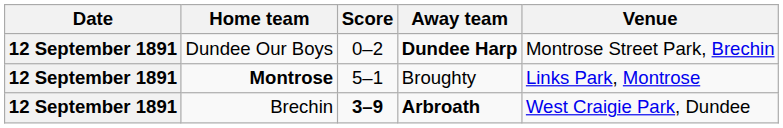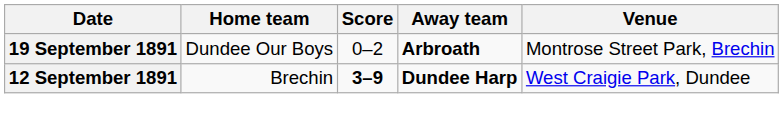 <table class="wikitable football-result-list" style="max-width: 80em; text-align: center">
 <tr>
 <th scope="col">Date</th>
 <th scope="col">Home team</th>
 <th scope="col">Score</th>
 <th scope="col">Away team</th>
 <th scope="col">Venue</th>
 </tr>
 <tr>
-<th scope="row">12 September 1891</th>
+<th scope="row">19 September 1891</th>
 <td align=right>Dundee Our Boys</td>
 <td>0–2</td>
-<td align=left><strong>Dundee Harp</strong></td>
+<td align=left><strong>Arbroath</strong></td>
 <td align=left>Montrose Street Park, <a href='#'>Brechin</a></td>
-</tr>
-<tr>
-<th scope="row">12 September 1891</th>
-<td align=right><strong>Montrose</strong></td>
-<td>5–1</td>
-<td align=left>Broughty</td>
-<td align=left><a href='#'>Links Park</a>, <a href='#'>Montrose</a></td>
 </tr>
 <tr>
 <th scope="row">12 September 1891</th>
 <td align=right>Brechin</td>
 <td><strong>3–9</strong></td>
-<td align=left><strong>Arbroath</strong></td>
+<td align=left><strong>Dundee Harp</strong></td>
 <td align=left><a href='#'>West Craigie Park</a>, Dundee</td>
 </tr>
 </table>
